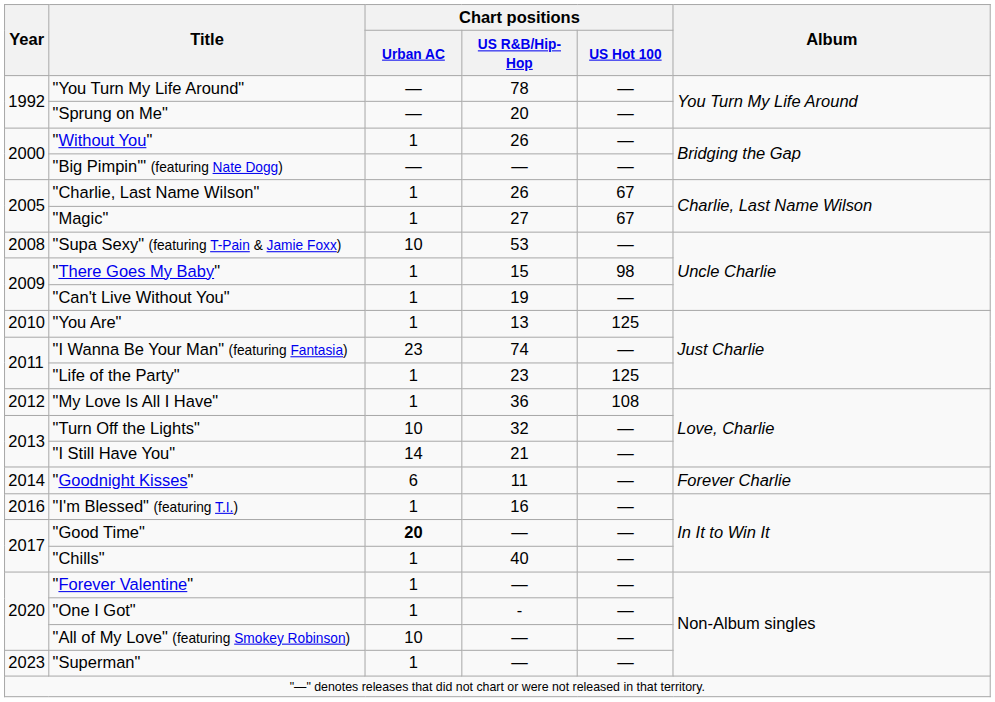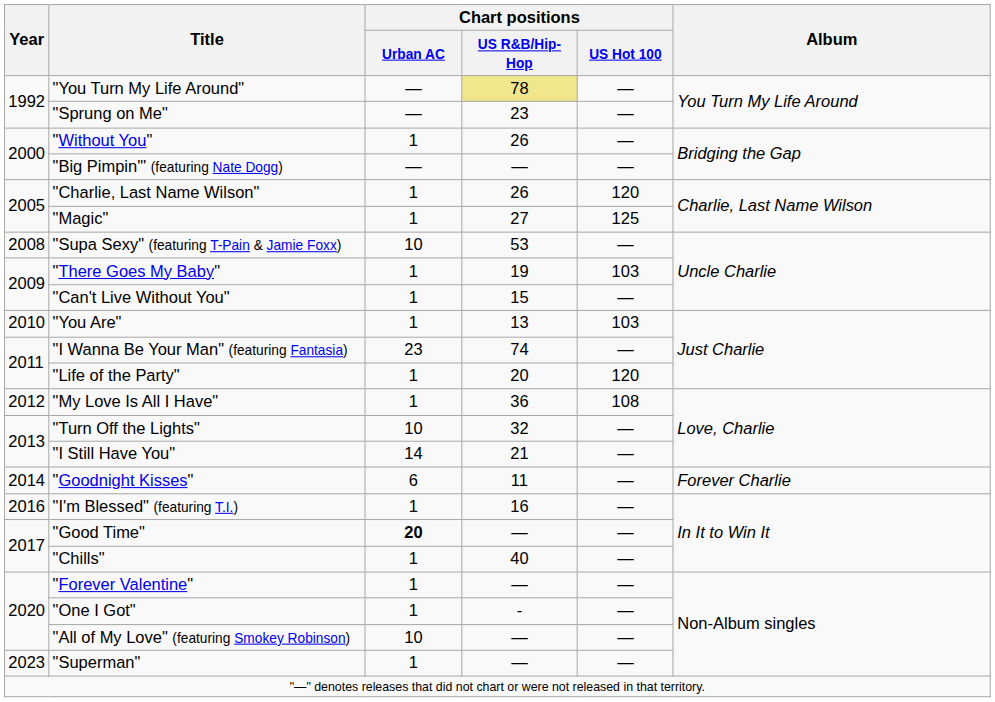 <table class="wikitable">
 <tr>
 <th style="width:28px;" rowspan="2">Year</th>
 <th style="width:300px;" rowspan="2">Title</th>
 <th colspan="3">Chart positions</th>
 <th style="width:300px;" rowspan="2">Album</th>
 </tr>
 <tr>
 <th style="width:86px;"><small><a href='#'>Urban AC</a></small><br></th>
 <th style="width:105px;"><small><a href='#'>US R&B/Hip-Hop</a></small><br></th>
 <th style="width:86px;"><small><a href='#'>US Hot 100</a></small><br></th>
 </tr>
 <tr>
 <td rowspan="2">1992</td>
 <td>"You Turn My Life Around"</td>
 <td style="text-align:center;">—</td>
-<td style="text-align:center;">78</td>
+<td style="background: khaki; text-align:center;">78</td>
 <td style="text-align:center;">—</td>
 <td rowspan="2"><em>You Turn My Life Around</em></td>
 </tr>
 <tr>
 <td>"Sprung on Me"</td>
 <td style="text-align:center;">—</td>
-<td style="text-align:center;">20</td>
+<td style="text-align:center;">23</td>
 <td style="text-align:center;">—</td>
 </tr>
 <tr>
 <td rowspan="2">2000</td>
 <td>"<a href='#'>Without You</a>"</td>
 <td style="text-align:center;">1</td>
 <td style="text-align:center;">26</td>
 <td style="text-align:center;">—</td>
 <td rowspan="2"><em>Bridging the Gap</em></td>
 </tr>
 <tr>
 <td>"Big Pimpin'" <small>(featuring <a href='#'>Nate Dogg</a>)</small></td>
 <td style="text-align:center;">—</td>
 <td style="text-align:center;">—</td>
 <td style="text-align:center;">—</td>
 </tr>
 <tr>
 <td rowspan="2">2005</td>
 <td>"Charlie, Last Name Wilson"</td>
 <td style="text-align:center;">1</td>
 <td style="text-align:center;">26</td>
-<td style="text-align:center;">67</td>
+<td style="text-align:center;">120</td>
 <td rowspan="2"><em>Charlie, Last Name Wilson</em></td>
 </tr>
 <tr>
 <td>"Magic"</td>
 <td style="text-align:center;">1</td>
 <td style="text-align:center;">27</td>
-<td style="text-align:center;">67</td>
+<td style="text-align:center;">125</td>
 </tr>
 <tr>
 <td>2008</td>
 <td>"Supa Sexy" <small>(featuring <a href='#'>T-Pain</a> & <a href='#'>Jamie Foxx</a>)</small></td>
 <td style="text-align:center;">10</td>
 <td style="text-align:center;">53</td>
 <td style="text-align:center;">—</td>
 <td rowspan="3"><em>Uncle Charlie</em></td>
 </tr>
 <tr>
 <td rowspan="2">2009</td>
 <td>"<a href='#'>There Goes My Baby</a>"</td>
 <td style="text-align:center;">1</td>
-<td style="text-align:center;">15</td>
-<td style="text-align:center;">98</td>
+<td style="text-align:center;">19</td>
+<td style="text-align:center;">103</td>
 </tr>
 <tr>
 <td>"Can't Live Without You"</td>
 <td style="text-align:center;">1</td>
-<td style="text-align:center;">19</td>
+<td style="text-align:center;">15</td>
 <td style="text-align:center;">—</td>
 </tr>
 <tr>
 <td>2010</td>
 <td>"You Are"</td>
 <td style="text-align:center;">1</td>
 <td style="text-align:center;">13</td>
-<td style="text-align:center;">125</td>
+<td style="text-align:center;">103</td>
 <td rowspan="3"><em>Just Charlie</em></td>
 </tr>
 <tr>
 <td rowspan="2">2011</td>
 <td>"I Wanna Be Your Man" <small>(featuring <a href='#'>Fantasia</a>)</small></td>
 <td style="text-align:center;">23</td>
 <td style="text-align:center;">74</td>
 <td style="text-align:center;">—</td>
 </tr>
 <tr>
 <td>"Life of the Party"</td>
 <td style="text-align:center;">1</td>
-<td style="text-align:center;">23</td>
-<td style="text-align:center;">125</td>
+<td style="text-align:center;">20</td>
+<td style="text-align:center;">120</td>
 </tr>
 <tr>
 <td>2012</td>
 <td>"My Love Is All I Have"</td>
 <td style="text-align:center;">1</td>
 <td style="text-align:center;">36</td>
 <td style="text-align:center;">108</td>
 <td rowspan="3"><em>Love, Charlie</em></td>
 </tr>
 <tr>
 <td rowspan="2">2013</td>
 <td>"Turn Off the Lights"</td>
 <td style="text-align:center;">10</td>
 <td style="text-align:center;">32</td>
 <td style="text-align:center;">—</td>
 </tr>
 <tr>
 <td>"I Still Have You"</td>
 <td style="text-align:center;">14</td>
 <td style="text-align:center;">21</td>
 <td style="text-align:center;">—</td>
 </tr>
 <tr>
 <td>2014</td>
 <td>"<a href='#'>Goodnight Kisses</a>"</td>
 <td style="text-align:center;">6</td>
 <td style="text-align:center;">11</td>
 <td style="text-align:center;">—</td>
 <td><em>Forever Charlie</em></td>
 </tr>
 <tr>
 <td>2016</td>
 <td>"I'm Blessed" <small>(featuring <a href='#'>T.I.</a>)</small></td>
 <td style="text-align:center;">1</td>
 <td style="text-align:center;">16</td>
 <td style="text-align:center;">—</td>
 <td rowspan="3"><em>In It to Win It</em></td>
 </tr>
 <tr>
 <td rowspan="2">2017</td>
 <td>"Good Time"</td>
 <td style="text-align:center;"><strong>20</strong></td>
 <td style="text-align:center;">—</td>
 <td style="text-align:center;">—</td>
 </tr>
 <tr>
 <td>"Chills"</td>
 <td style="text-align:center;">1</td>
 <td style="text-align:center;">40</td>
 <td style="text-align:center;">—</td>
 </tr>
 <tr>
 <td rowspan="3">2020</td>
 <td>"<a href='#'>Forever Valentine</a>"</td>
 <td style="text-align:center;">1</td>
 <td style="text-align:center;">—</td>
 <td style="text-align:center;">—</td>
 <td rowspan="4">Non-Album singles</td>
 </tr>
 <tr>
 <td>"One I Got"</td>
 <td style="text-align:center;">1</td>
 <td style="text-align:center;">-</td>
 <td style="text-align:center;">—</td>
 </tr>
 <tr>
 <td>"All of My Love" <small>(featuring <a href='#'>Smokey Robinson</a>)</small></td>
 <td style="text-align:center;">10</td>
 <td style="text-align:center;">—</td>
 <td style="text-align:center;">—</td>
 </tr>
 <tr>
 <td rowspan="1">2023</td>
 <td>"Superman"</td>
 <td style="text-align:center;">1</td>
 <td style="text-align:center;">—</td>
 <td style="text-align:center;">—</td>
 </tr>
 <tr>
 <td colspan="6" style="text-align:center; font-size:9pt;">"—" denotes releases that did not chart or were not released in that territory.</td>
 </tr>
 </table>
